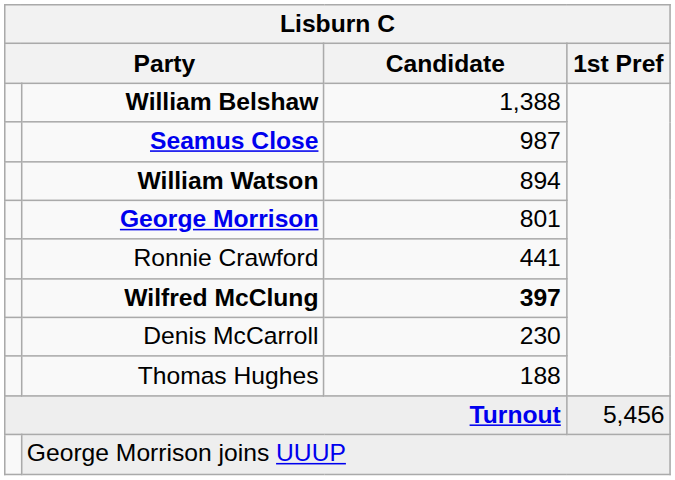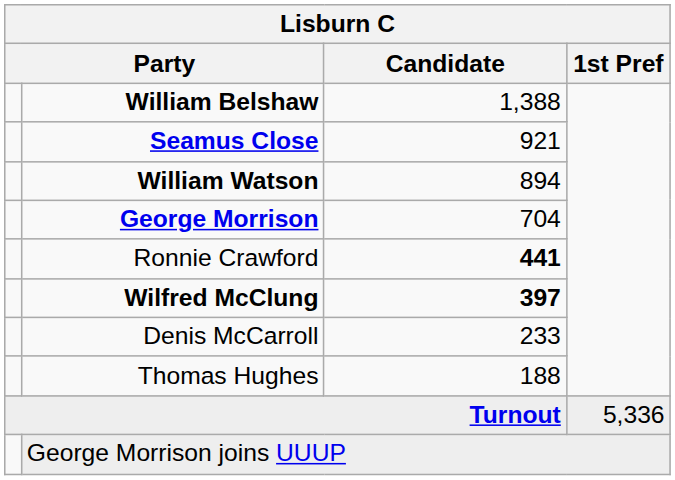 <table class="wikitable">
 <tr>
 <th colspan="4" align="center">Lisburn C</th>
 </tr>
 <tr>
 <th colspan="2" align="center" width=200>Party</th>
 <th width=150>Candidate</th>
 <th width=60>1st Pref</th>
 </tr>
 <tr>
 <td></td>
 <td align="right"><strong>William Belshaw</strong></td>
 <td align="right">1,388</td>
 </tr>
 <tr>
 <td></td>
 <td align="right"><strong><a href='#'>Seamus Close</a></strong></td>
-<td align="right">987</td>
+<td align="right">921</td>
 </tr>
 <tr>
 <td></td>
 <td align="right"><strong>William Watson</strong></td>
 <td align="right">894</td>
 </tr>
 <tr>
 <td></td>
 <td align="right"><strong><a href='#'>George Morrison</a></strong></td>
-<td align="right">801</td>
+<td align="right">704</td>
 </tr>
 <tr>
 <td></td>
 <td align="right">Ronnie Crawford</td>
-<td align="right">441</td>
+<td align="right"><strong>441</strong></td>
 </tr>
 <tr>
 <td></td>
 <td align="right"><strong>Wilfred McClung</strong></td>
 <td align="right"><strong>397</strong></td>
 </tr>
 <tr>
 <td></td>
 <td align="right">Denis McCarroll</td>
-<td align="right">230</td>
+<td align="right">233</td>
 </tr>
 <tr>
 <td></td>
 <td align="right">Thomas Hughes</td>
 <td align="right">188</td>
 </tr>
 <tr bgcolor="EEEEEE">
 <td colspan=3 align="right"><strong><a href='#'>Turnout</a></strong></td>
-<td align="right">5,456</td>
+<td align="right">5,336</td>
 </tr>
 <tr>
 <td bgcolor=></td>
 <td colspan=3 bgcolor="EEEEEE">George Morrison joins <a href='#'>UUUP</a></td>
 </tr>
 </table>
